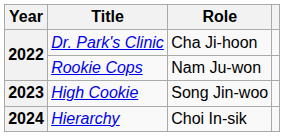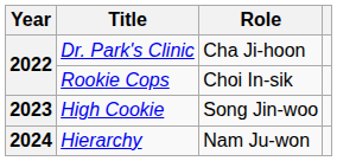 <table class="wikitable sortable plainrowheaders">
 <tr>
 <th scope="col">Year</th>
 <th scope="col">Title</th>
 <th scope="col">Role</th>
 <th scope="col" class="unsortable"></th>
 </tr>
 <tr>
 <th scope="row" rowspan="2">2022</th>
 <td><em><a href='#'>Dr. Park's Clinic</a></em></td>
 <td>Cha Ji-hoon</td>
 <td></td>
 </tr>
 <tr>
 <td><em><a href='#'>Rookie Cops</a></em></td>
-<td>Nam Ju-won</td>
+<td>Choi In-sik</td>
 <td></td>
 </tr>
 <tr>
 <th scope="row">2023</th>
 <td><em><a href='#'>High Cookie</a></em></td>
 <td>Song Jin-woo</td>
 <td></td>
 </tr>
 <tr>
 <th scope="row">2024</th>
 <td><em><a href='#'>Hierarchy</a></em></td>
-<td>Choi In-sik</td>
+<td>Nam Ju-won</td>
 <td></td>
 </tr>
 </table>
